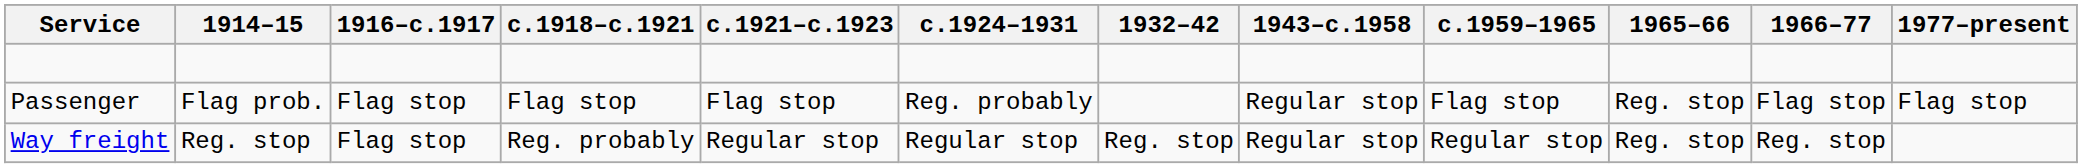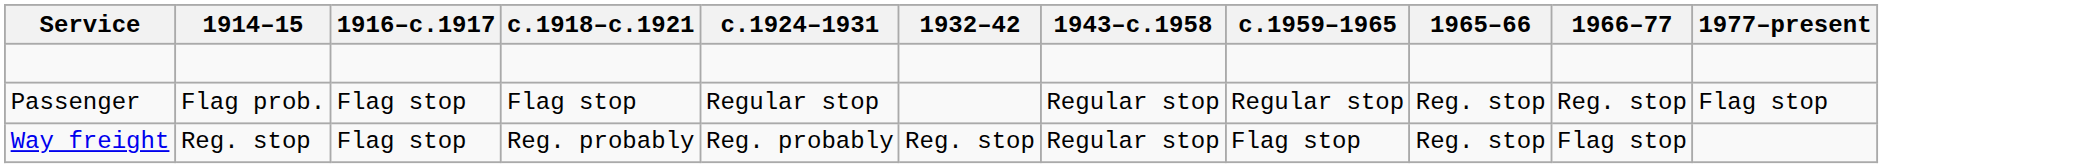 <table class="wikitable">
 <tr>
 <th>Service</th>
 <th>1914–15</th>
 <th>1916–c.1917</th>
 <th>c.1918–c.1921</th>
-<th>c.1921–c.1923</th>
 <th>c.1924–1931</th>
 <th>1932–42</th>
 <th>1943–c.1958</th>
 <th>c.1959–1965</th>
 <th>1965–66</th>
 <th>1966–77</th>
 <th>1977–present</th>
 </tr>
 <tr>
-<td></td>
 <td></td>
 <td></td>
 <td></td>
 <td></td>
 <td></td>
 <td><br></td>
 <td><br></td>
 <td></td>
 <td></td>
 <td><br></td>
 <td><br></td>
 </tr>
 <tr>
 <td>Passenger</td>
 <td>Flag prob.</td>
 <td>Flag stop</td>
 <td>Flag stop</td>
-<td>Flag stop</td>
-<td>Reg. probably</td>
+<td>Regular stop</td>
 <td></td>
 <td>Regular stop</td>
-<td>Flag stop</td>
+<td>Regular stop</td>
 <td>Reg. stop</td>
-<td>Flag stop</td>
+<td>Reg. stop</td>
 <td>Flag stop</td>
 </tr>
 <tr>
 <td><a href='#'>Way freight</a></td>
 <td>Reg. stop</td>
 <td>Flag stop</td>
 <td>Reg. probably</td>
-<td>Regular stop</td>
-<td>Regular stop</td>
+<td>Reg. probably</td>
 <td>Reg. stop</td>
 <td>Regular stop</td>
-<td>Regular stop</td>
+<td>Flag stop</td>
 <td>Reg. stop</td>
-<td>Reg. stop</td>
+<td>Flag stop</td>
 <td></td>
 </tr>
 </table>
